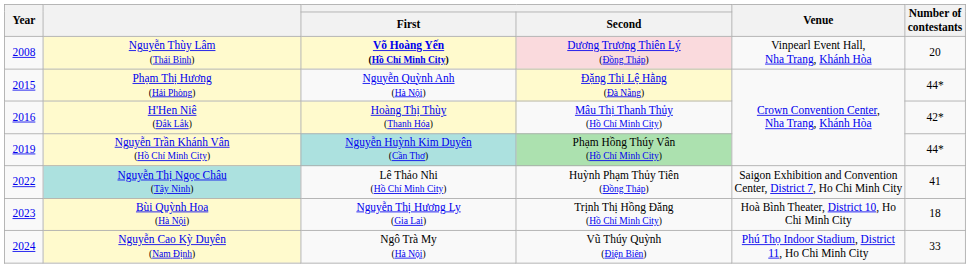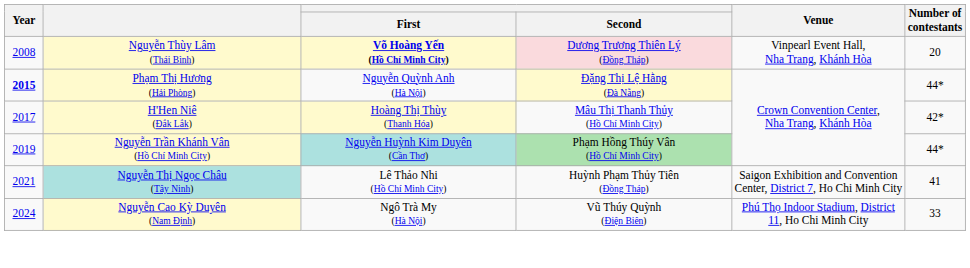 <table class="wikitable sortable" style="font-size: 85%; text-align:center">
 <tr>
 <th rowspan="2" width="40">Year</th>
 <th rowspan="2" width="300"></th>
 <th colspan="2" width="300"></th>
 <th rowspan="2" width="200">Venue</th>
 <th rowspan="2" width="50">Number of contestants</th>
 </tr>
 <tr>
 <th width="250">First</th>
 <th width="250">Second</th>
 </tr>
 <tr>
 <td><a href='#'>2008</a></td>
 <td style="background-color:#FFFACD;"><a href='#'>Nguyễn Thùy Lâm</a><br><small>(<a href='#'>Thái Bình</a>)</small></td>
 <td style="background-color:#FFFACD;"><strong><a href='#'>Võ Hoàng Yến</a><br><small>(<a href='#'>Hồ Chí Minh City</a>)</small></strong></td>
 <td style="background-color:#FADADD;"><a href='#'>Dương Trương Thiên Lý</a><br><small>(<a href='#'>Đồng Tháp</a>)</small></td>
 <td>Vinpearl Event Hall,<br> <a href='#'>Nha Trang</a>, <a href='#'>Khánh Hòa</a></td>
 <td>20</td>
 </tr>
 <tr>
-<td><a href='#'>2015</a></td>
+<td><strong><a href='#'>2015</a></strong></td>
 <td style="background-color:#FFFACD;"><a href='#'>Phạm Thị Hương</a><br><small>(<a href='#'>Hải Phòng</a>)</small></td>
 <td><a href='#'>Nguyễn Quỳnh Anh</a><br><small>(<a href='#'>Hà Nội</a>)</small></td>
 <td style="background-color:#FFFACD;"><a href='#'>Đặng Thị Lệ Hằng</a><br><small>(<a href='#'>Đà Nẵng</a>)</small></td>
 <td rowspan="3"><a href='#'>Crown Convention Center</a>,<br> <a href='#'>Nha Trang</a>, <a href='#'>Khánh Hòa</a></td>
 <td>44*</td>
 </tr>
 <tr>
-<td><a href='#'>2016</a></td>
+<td><a href='#'>2017</a></td>
 <td style="background-color:#FFFACD;"><a href='#'>H'Hen Niê</a><br><small>(<a href='#'>Đắk Lắk</a>)</small></td>
 <td style="background-color:#FFFACD;"><a href='#'>Hoàng Thị Thùy</a><br><small>(<a href='#'>Thanh Hóa</a>)</small></td>
 <td><a href='#'>Mâu Thị Thanh Thủy</a><br><small>(<a href='#'>Hồ Chí Minh City</a>)</small></td>
 <td>42*</td>
 </tr>
 <tr>
 <td><a href='#'>2019</a></td>
 <td style="background-color:#FFFACD;"><a href='#'>Nguyễn Trần Khánh Vân</a><br><small>(<a href='#'>Hồ Chí Minh City</a>)</small></td>
 <td style="background-color:#ACE1DF;"><a href='#'>Nguyễn Huỳnh Kim Duyên</a><br><small>(<a href='#'>Cần Thơ</a>)</small></td>
 <td style="background-color:#ACE1AF;">Phạm Hồng Thúy Vân<br><small>(<a href='#'>Hồ Chí Minh City</a>)</small></td>
 <td>44*</td>
 </tr>
 <tr>
-<td><a href='#'>2022</a></td>
+<td><a href='#'>2021</a></td>
 <td style="background-color:#ACE1DF;"><a href='#'>Nguyễn Thị Ngọc Châu</a><br><small>(<a href='#'>Tây Ninh</a>)</small></td>
 <td>Lê Thảo Nhi<br><small>(<a href='#'>Hồ Chí Minh City</a>)</small></td>
 <td>Huỳnh Phạm Thủy Tiên<br><small>(<a href='#'>Đồng Tháp</a>)</small></td>
 <td>Saigon Exhibition and Convention Center, <a href='#'>District 7</a>, Ho Chi Minh City</td>
 <td>41</td>
-</tr>
-<tr>
-<td><a href='#'>2023</a></td>
-<td style="background-color:#FFFACD;"><a href='#'>Bùi Quỳnh Hoa</a><br><small>(<a href='#'>Hà Nội</a>)</small></td>
-<td><a href='#'>Nguyễn Thị Hương Ly</a><br><small>(<a href='#'>Gia Lai</a>)</small></td>
-<td>Trịnh Thị Hồng Đăng<br><small>(<a href='#'>Hồ Chí Minh City</a>)</small></td>
-<td>Hoà Bình Theater, <a href='#'>District 10</a>, Ho Chi Minh City</td>
-<td>18</td>
 </tr>
 <tr>
 <td><a href='#'>2024</a></td>
 <td style="background-color:#FFFACD;"><a href='#'>Nguyễn Cao Kỳ Duyên</a><br><small>(<a href='#'>Nam Định</a>)</small></td>
 <td>Ngô Trà My<br><small>(<a href='#'>Hà Nội</a>)</small></td>
 <td>Vũ Thúy Quỳnh<br><small>(<a href='#'>Điện Biên</a>)</small></td>
 <td><a href='#'>Phú Thọ Indoor Stadium</a>, <a href='#'>District 11</a>, Ho Chi Minh City</td>
 <td>33</td>
 </tr>
 </table>
